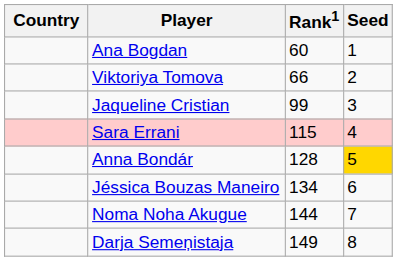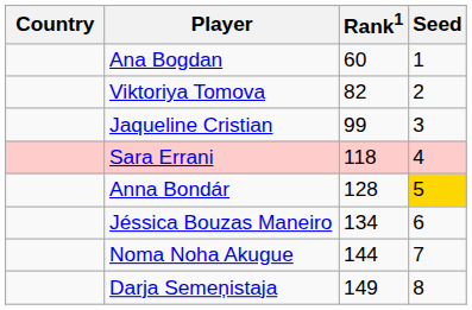 <table class="sortable wikitable">
 <tr>
 <th width="70">Country</th>
 <th width="175">Player</th>
 <th>Rank<sup>1</sup></th>
 <th>Seed</th>
 </tr>
 <tr>
 <td></td>
 <td><a href='#'>Ana Bogdan</a></td>
 <td>60</td>
 <td>1</td>
 </tr>
 <tr>
 <td></td>
 <td><a href='#'>Viktoriya Tomova</a></td>
-<td>66</td>
+<td>82</td>
 <td>2</td>
 </tr>
 <tr>
 <td></td>
 <td><a href='#'>Jaqueline Cristian</a></td>
 <td>99</td>
 <td>3</td>
 </tr>
 <tr style="background:#fcc;">
 <td></td>
 <td><a href='#'>Sara Errani</a></td>
-<td>115</td>
+<td>118</td>
 <td>4</td>
 </tr>
 <tr>
 <td></td>
 <td><a href='#'>Anna Bondár</a></td>
 <td>128</td>
 <td style="background: gold;">5</td>
 </tr>
 <tr>
 <td></td>
 <td><a href='#'>Jéssica Bouzas Maneiro</a></td>
 <td>134</td>
 <td>6</td>
 </tr>
 <tr>
 <td></td>
 <td><a href='#'>Noma Noha Akugue</a></td>
 <td>144</td>
 <td>7</td>
 </tr>
 <tr>
 <td></td>
 <td><a href='#'>Darja Semeņistaja</a></td>
 <td>149</td>
 <td>8</td>
 </tr>
 </table>
